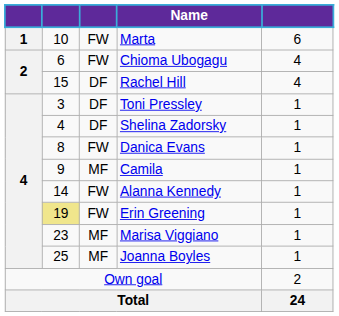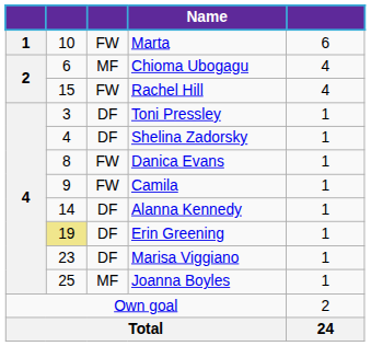 <table class="wikitable" style="text-align:center;">
 <tr>
 <th style="background:#5E299A; color:white; border:2px solid #3aadd9; width:35px;"></th>
 <th style="background:#5E299A; color:white; border:2px solid #3aadd9; width:35px;"></th>
 <th style="background:#5E299A; color:white; border:2px solid #3aadd9; width:35px;"></th>
 <th style="background:#5E299A; color:white; border:2px solid #3aadd9; width:160px;">Name</th>
 <th style="background:#5E299A; color:white; border:2px solid #3aadd9; width:75px;"></th>
 </tr>
 <tr>
 <th>1</th>
 <td>10</td>
 <td>FW</td>
 <td align="left"> <a href='#'>Marta</a></td>
 <td>6</td>
 </tr>
 <tr>
 <th rowspan="2">2</th>
 <td>6</td>
-<td>FW</td>
+<td>MF</td>
 <td align="left"> <a href='#'>Chioma Ubogagu</a></td>
 <td>4</td>
 </tr>
 <tr>
 <td>15</td>
-<td>DF</td>
+<td>FW</td>
 <td align="left"> <a href='#'>Rachel Hill</a></td>
 <td>4</td>
 </tr>
 <tr>
 <th rowspan="8">4</th>
 <td>3</td>
 <td>DF</td>
 <td align="left"> <a href='#'>Toni Pressley</a></td>
 <td>1</td>
 </tr>
 <tr>
 <td>4</td>
 <td>DF</td>
 <td align="left"> <a href='#'>Shelina Zadorsky</a></td>
 <td>1</td>
 </tr>
 <tr>
 <td>8</td>
 <td>FW</td>
 <td align="left"> <a href='#'>Danica Evans</a></td>
 <td>1</td>
 </tr>
 <tr>
 <td>9</td>
-<td>MF</td>
+<td>FW</td>
 <td align="left"> <a href='#'>Camila</a></td>
 <td>1</td>
 </tr>
 <tr>
 <td>14</td>
-<td>FW</td>
+<td>DF</td>
 <td align="left"> <a href='#'>Alanna Kennedy</a></td>
 <td>1</td>
 </tr>
 <tr>
 <td style="background: khaki;">19</td>
-<td>FW</td>
+<td>DF</td>
 <td align="left"> <a href='#'>Erin Greening</a></td>
 <td>1</td>
 </tr>
 <tr>
 <td>23</td>
-<td>MF</td>
+<td>DF</td>
 <td align="left"> <a href='#'>Marisa Viggiano</a></td>
 <td>1</td>
 </tr>
 <tr>
 <td>25</td>
 <td>MF</td>
 <td align="left"> <a href='#'>Joanna Boyles</a></td>
 <td>1</td>
 </tr>
 <tr>
 <td colspan="4"><a href='#'>Own goal</a></td>
 <td>2</td>
 </tr>
 <tr>
 <th colspan="4">Total</th>
 <th>24</th>
 </tr>
 </table>
